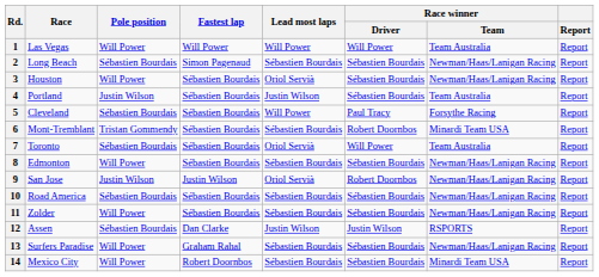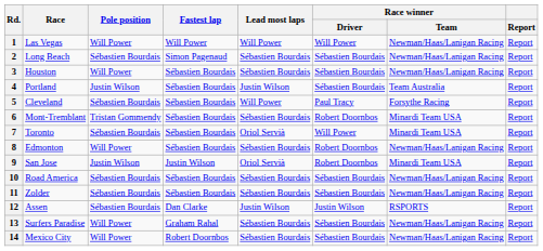 <table class="wikitable" style="font-size: 85%; white-space: nowrap;">
 <tr>
 <th rowspan="2">Rd.</th>
 <th rowspan="2">Race</th>
 <th rowspan="2"><a href='#'>Pole position</a></th>
 <th rowspan="2"><a href='#'>Fastest lap</a></th>
 <th rowspan="2">Lead most laps</th>
 <th colspan="2">Race winner</th>
 <th></th>
 </tr>
 <tr>
 <th>Driver</th>
 <th>Team</th>
 <th>Report</th>
 </tr>
 <tr>
 <th>1</th>
 <td> <a href='#'>Las Vegas</a></td>
 <td> <a href='#'>Will Power</a></td>
 <td> <a href='#'>Will Power</a></td>
 <td> <a href='#'>Will Power</a></td>
 <td> <a href='#'>Will Power</a></td>
-<td> <a href='#'>Team Australia</a></td>
+<td> <a href='#'>Newman/Haas/Lanigan Racing</a></td>
 <td><a href='#'>Report</a></td>
 </tr>
 <tr>
 <th>2</th>
 <td> <a href='#'>Long Beach</a></td>
 <td nowrap=""> <a href='#'>Sébastien Bourdais</a></td>
 <td> <a href='#'>Simon Pagenaud</a></td>
 <td nowrap=""> <a href='#'>Sébastien Bourdais</a></td>
 <td nowrap=""> <a href='#'>Sébastien Bourdais</a></td>
 <td nowrap=""> <a href='#'>Newman/Haas/Lanigan Racing</a></td>
 <td><a href='#'>Report</a></td>
 </tr>
 <tr>
 <th>3</th>
 <td> <a href='#'>Houston</a></td>
 <td> <a href='#'>Will Power</a></td>
 <td nowrap=""> <a href='#'>Sébastien Bourdais</a></td>
-<td> <a href='#'>Oriol Servià</a></td>
+<td> <a href='#'>Sébastien Bourdais</a></td>
 <td> <a href='#'>Sébastien Bourdais</a></td>
 <td> <a href='#'>Newman/Haas/Lanigan Racing</a></td>
 <td><a href='#'>Report</a></td>
 </tr>
 <tr>
 <th>4</th>
 <td> <a href='#'>Portland</a></td>
 <td> <a href='#'>Justin Wilson</a></td>
 <td> <a href='#'>Sébastien Bourdais</a></td>
 <td> <a href='#'>Justin Wilson</a></td>
 <td> <a href='#'>Sébastien Bourdais</a></td>
 <td> <a href='#'>Team Australia</a></td>
 <td><a href='#'>Report</a></td>
 </tr>
 <tr>
 <th>5</th>
 <td> <a href='#'>Cleveland</a></td>
 <td> <a href='#'>Sébastien Bourdais</a></td>
 <td> <a href='#'>Sébastien Bourdais</a></td>
 <td> <a href='#'>Will Power</a></td>
 <td> <a href='#'>Paul Tracy</a></td>
 <td> <a href='#'>Forsythe Racing</a></td>
 <td><a href='#'>Report</a></td>
 </tr>
 <tr>
 <th>6</th>
 <td nowrap=""> <a href='#'>Mont-Tremblant</a></td>
 <td> <a href='#'>Tristan Gommendy</a></td>
 <td> <a href='#'>Sébastien Bourdais</a></td>
 <td> <a href='#'>Sébastien Bourdais</a></td>
 <td> <a href='#'>Robert Doornbos</a></td>
 <td> <a href='#'>Minardi Team USA</a></td>
 <td><a href='#'>Report</a></td>
 </tr>
 <tr>
 <th>7</th>
 <td> <a href='#'>Toronto</a></td>
 <td> <a href='#'>Sébastien Bourdais</a></td>
 <td> <a href='#'>Sébastien Bourdais</a></td>
 <td> <a href='#'>Oriol Servià</a></td>
 <td> <a href='#'>Will Power</a></td>
-<td> <a href='#'>Team Australia</a></td>
+<td> <a href='#'>Minardi Team USA</a></td>
 <td><a href='#'>Report</a></td>
 </tr>
 <tr>
 <th>8</th>
 <td> <a href='#'>Edmonton</a></td>
 <td> <a href='#'>Will Power</a></td>
 <td> <a href='#'>Sébastien Bourdais</a></td>
 <td> <a href='#'>Sébastien Bourdais</a></td>
-<td> <a href='#'>Sébastien Bourdais</a></td>
+<td> <a href='#'>Robert Doornbos</a></td>
 <td> <a href='#'>Newman/Haas/Lanigan Racing</a></td>
 <td><a href='#'>Report</a></td>
 </tr>
 <tr>
 <th>9</th>
 <td> <a href='#'>San Jose</a></td>
 <td> <a href='#'>Justin Wilson</a></td>
 <td> <a href='#'>Justin Wilson</a></td>
 <td> <a href='#'>Oriol Servià</a></td>
 <td> <a href='#'>Robert Doornbos</a></td>
-<td nowrap=""> <a href='#'>Newman/Haas/Lanigan Racing</a></td>
+<td> <a href='#'>Minardi Team USA</a></td>
 <td><a href='#'>Report</a></td>
 </tr>
 <tr>
 <th>10</th>
 <td nowrap=""> <a href='#'>Road America</a></td>
 <td> <a href='#'>Sébastien Bourdais</a></td>
 <td> <a href='#'>Sébastien Bourdais</a></td>
 <td> <a href='#'>Sébastien Bourdais</a></td>
 <td> <a href='#'>Sébastien Bourdais</a></td>
 <td> <a href='#'>Newman/Haas/Lanigan Racing</a></td>
 <td><a href='#'>Report</a></td>
 </tr>
 <tr>
 <th>11</th>
 <td> <a href='#'>Zolder</a></td>
-<td> <a href='#'>Will Power</a></td>
+<td> <a href='#'>Sébastien Bourdais</a></td>
 <td> <a href='#'>Sébastien Bourdais</a></td>
 <td> <a href='#'>Sébastien Bourdais</a></td>
 <td> <a href='#'>Sébastien Bourdais</a></td>
 <td> <a href='#'>Newman/Haas/Lanigan Racing</a></td>
 <td><a href='#'>Report</a></td>
 </tr>
 <tr>
 <th>12</th>
 <td> <a href='#'>Assen</a></td>
 <td> <a href='#'>Sébastien Bourdais</a></td>
 <td> <a href='#'>Dan Clarke</a></td>
 <td> <a href='#'>Justin Wilson</a></td>
 <td> <a href='#'>Justin Wilson</a></td>
 <td> <a href='#'>RSPORTS</a></td>
 <td><a href='#'>Report</a></td>
 </tr>
 <tr>
 <th>13</th>
 <td> <a href='#'>Surfers Paradise</a></td>
 <td> <a href='#'>Will Power</a></td>
 <td> <a href='#'>Graham Rahal</a></td>
 <td> <a href='#'>Sébastien Bourdais</a></td>
 <td> <a href='#'>Sébastien Bourdais</a></td>
 <td> <a href='#'>Newman/Haas/Lanigan Racing</a></td>
 <td><a href='#'>Report</a></td>
 </tr>
 <tr>
 <th>14</th>
 <td> <a href='#'>Mexico City</a></td>
 <td> <a href='#'>Will Power</a></td>
 <td> <a href='#'>Robert Doornbos</a></td>
 <td> <a href='#'>Sébastien Bourdais</a></td>
 <td> <a href='#'>Sébastien Bourdais</a></td>
-<td> <a href='#'>Minardi Team USA</a></td>
+<td> <a href='#'>Newman/Haas/Lanigan Racing</a></td>
 <td><a href='#'>Report</a></td>
 </tr>
 </table>
